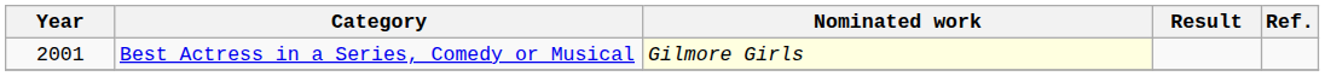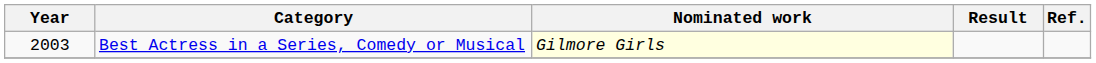 <table class=wikitable>
 <tr>
 <th scope="col" style="width:5em;">Year</th>
 <th scope="col" style="width:26em;">Category</th>
 <th scope="col" style="width:25em;">Nominated work</th>
 <th scope="col" style="width:5em;">Result</th>
 <th>Ref.</th>
 </tr>
 <tr>
-<td style="text-align:center;">2001</td>
+<td style="text-align:center;">2003</td>
 <td><a href='#'>Best Actress in a Series, Comedy or Musical</a></td>
 <td rowspan="1" style="background: lightyellow;"><em>Gilmore Girls</em></td>
 <td></td>
 <td style="text-align:center;"></td>
 </tr>
 <tr>
 </tr>
 </table>
